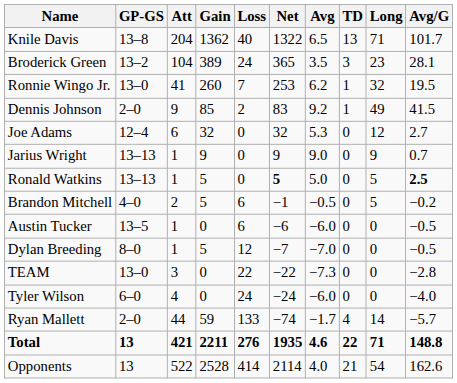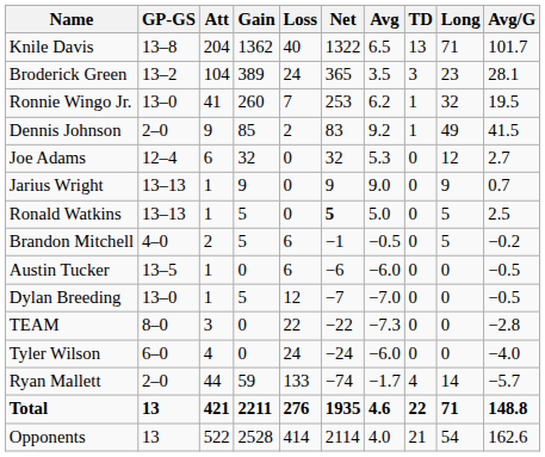 <table class="wikitable" style="white-space:nowrap;">
 <tr>
 <th>Name</th>
 <th>GP-GS</th>
 <th>Att</th>
 <th>Gain</th>
 <th>Loss</th>
 <th>Net</th>
 <th>Avg</th>
 <th>TD</th>
 <th>Long</th>
 <th>Avg/G</th>
 </tr>
 <tr>
 <td>Knile Davis</td>
 <td>13–8</td>
 <td>204</td>
 <td>1362</td>
 <td>40</td>
 <td>1322</td>
 <td>6.5</td>
 <td>13</td>
 <td>71</td>
 <td>101.7</td>
 </tr>
 <tr>
 <td>Broderick Green</td>
 <td>13–2</td>
 <td>104</td>
 <td>389</td>
 <td>24</td>
 <td>365</td>
 <td>3.5</td>
 <td>3</td>
 <td>23</td>
 <td>28.1</td>
 </tr>
 <tr>
 <td>Ronnie Wingo Jr.</td>
 <td>13–0</td>
 <td>41</td>
 <td>260</td>
 <td>7</td>
 <td>253</td>
 <td>6.2</td>
 <td>1</td>
 <td>32</td>
 <td>19.5</td>
 </tr>
 <tr>
 <td>Dennis Johnson</td>
 <td>2–0</td>
 <td>9</td>
 <td>85</td>
 <td>2</td>
 <td>83</td>
 <td>9.2</td>
 <td>1</td>
 <td>49</td>
 <td>41.5</td>
 </tr>
 <tr>
 <td>Joe Adams</td>
 <td>12–4</td>
 <td>6</td>
 <td>32</td>
 <td>0</td>
 <td>32</td>
 <td>5.3</td>
 <td>0</td>
 <td>12</td>
 <td>2.7</td>
 </tr>
 <tr>
 <td>Jarius Wright</td>
 <td>13–13</td>
 <td>1</td>
 <td>9</td>
 <td>0</td>
 <td>9</td>
 <td>9.0</td>
 <td>0</td>
 <td>9</td>
 <td>0.7</td>
 </tr>
 <tr>
 <td>Ronald Watkins</td>
 <td>13–13</td>
 <td>1</td>
 <td>5</td>
 <td>0</td>
 <td><strong>5</strong></td>
 <td>5.0</td>
 <td>0</td>
 <td>5</td>
-<td><strong>2.5</strong></td>
+<td>2.5</td>
 </tr>
 <tr>
 <td>Brandon Mitchell</td>
 <td>4–0</td>
 <td>2</td>
 <td>5</td>
 <td>6</td>
 <td>−1</td>
 <td>−0.5</td>
 <td>0</td>
 <td>5</td>
 <td>−0.2</td>
 </tr>
 <tr>
 <td>Austin Tucker</td>
 <td>13–5</td>
 <td>1</td>
 <td>0</td>
 <td>6</td>
 <td>−6</td>
 <td>−6.0</td>
 <td>0</td>
 <td>0</td>
 <td>−0.5</td>
 </tr>
 <tr>
 <td>Dylan Breeding</td>
-<td>8–0</td>
+<td>13–0</td>
 <td>1</td>
 <td>5</td>
 <td>12</td>
 <td>−7</td>
 <td>−7.0</td>
 <td>0</td>
 <td>0</td>
 <td>−0.5</td>
 </tr>
 <tr>
 <td>TEAM</td>
-<td>13–0</td>
+<td>8–0</td>
 <td>3</td>
 <td>0</td>
 <td>22</td>
 <td>−22</td>
 <td>−7.3</td>
 <td>0</td>
 <td>0</td>
 <td>−2.8</td>
 </tr>
 <tr>
 <td>Tyler Wilson</td>
 <td>6–0</td>
 <td>4</td>
 <td>0</td>
 <td>24</td>
 <td>−24</td>
 <td>−6.0</td>
 <td>0</td>
 <td>0</td>
 <td>−4.0</td>
 </tr>
 <tr>
 <td>Ryan Mallett</td>
 <td>2–0</td>
 <td>44</td>
 <td>59</td>
 <td>133</td>
 <td>−74</td>
 <td>−1.7</td>
 <td>4</td>
 <td>14</td>
 <td>−5.7</td>
 </tr>
 <tr>
 <td><strong>Total</strong></td>
 <td><strong>13</strong></td>
 <td><strong>421</strong></td>
 <td><strong>2211</strong></td>
 <td><strong>276</strong></td>
 <td><strong>1935</strong></td>
 <td><strong>4.6</strong></td>
 <td><strong>22</strong></td>
 <td><strong>71</strong></td>
 <td><strong>148.8</strong></td>
 </tr>
 <tr>
 <td>Opponents</td>
 <td>13</td>
 <td>522</td>
 <td>2528</td>
 <td>414</td>
 <td>2114</td>
 <td>4.0</td>
 <td>21</td>
 <td>54</td>
 <td>162.6</td>
 </tr>
 </table>
